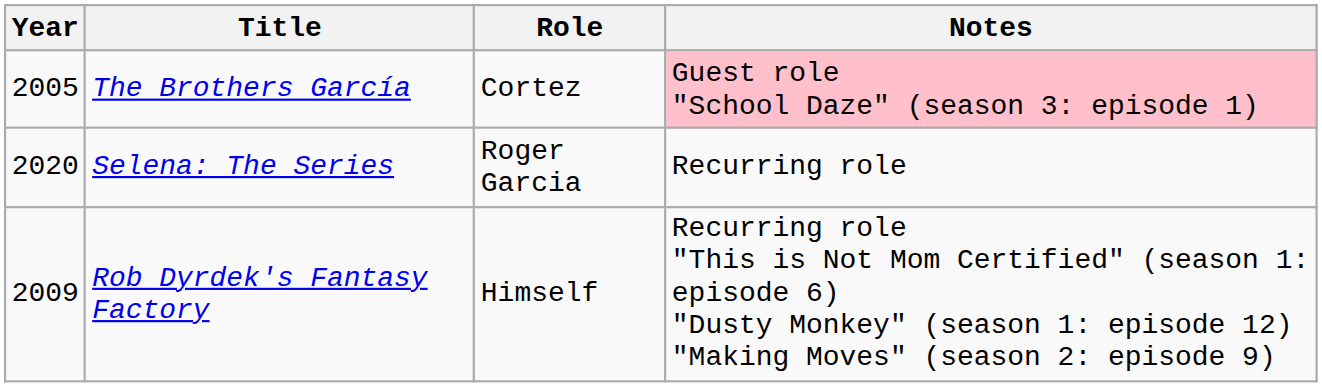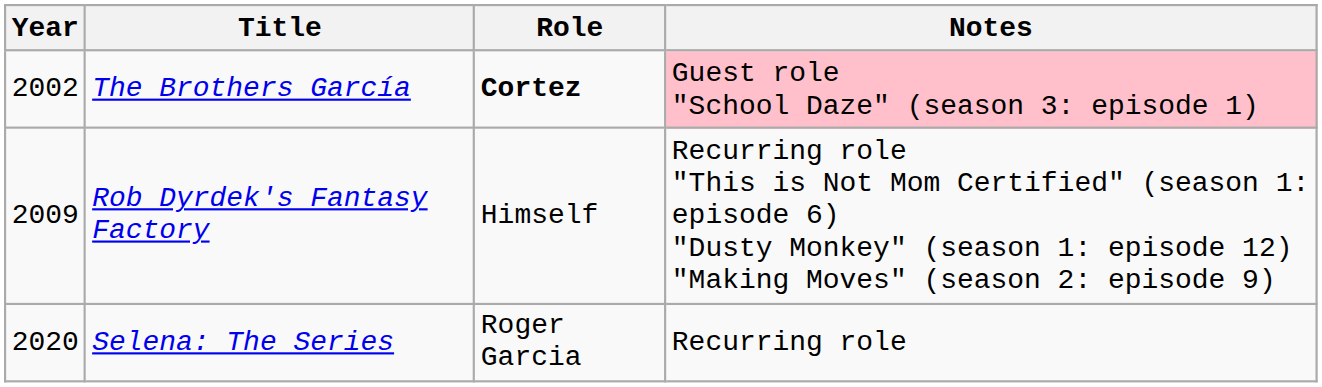 <table class="wikitable sortable">
 <tr>
 <th>Year</th>
 <th>Title</th>
 <th>Role</th>
 <th class=unsortable>Notes</th>
 </tr>
 <tr>
-<td>2005</td>
+<td>2002</td>
 <td><em><a href='#'>The Brothers García</a></em></td>
-<td>Cortez</td>
+<td><strong>Cortez</strong></td>
 <td style="background: pink;">Guest role<br>"School Daze" (season 3: episode 1)</td>
+</tr>
+<tr>
+<td>2009</td>
+<td><em><a href='#'>Rob Dyrdek's Fantasy Factory</a></em></td>
+<td>Himself</td>
+<td>Recurring role<br>"This is Not Mom Certified" (season 1: episode 6)<br>"Dusty Monkey" (season 1: episode 12)<br>"Making Moves" (season 2: episode 9)</td>
 </tr>
 <tr>
 <td>2020</td>
 <td><em><a href='#'>Selena: The Series</a></em></td>
 <td>Roger Garcia</td>
 <td>Recurring role</td>
 </tr>
-<tr>
-<td>2009</td>
-<td><em><a href='#'>Rob Dyrdek's Fantasy Factory</a></em></td>
-<td>Himself</td>
-<td>Recurring role<br>"This is Not Mom Certified" (season 1: episode 6)<br>"Dusty Monkey" (season 1: episode 12)<br>"Making Moves" (season 2: episode 9)</td>
-</tr>
 </table>
